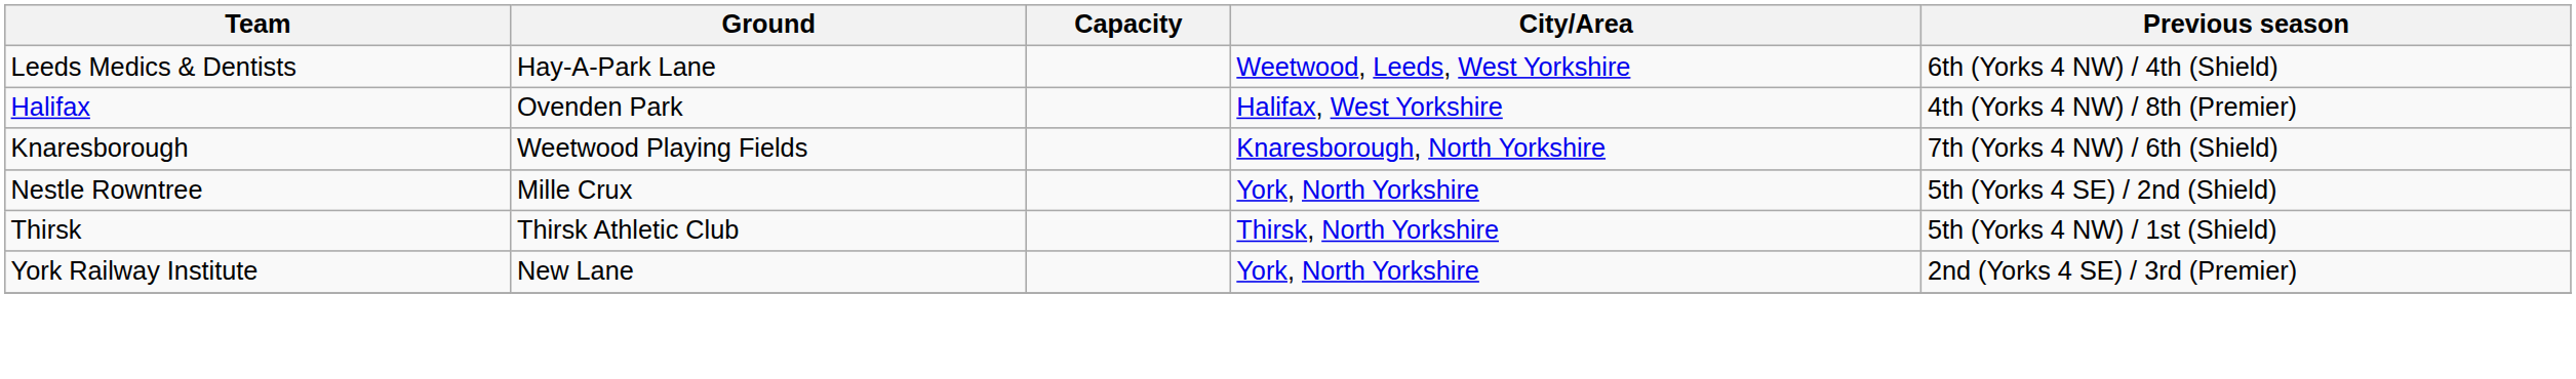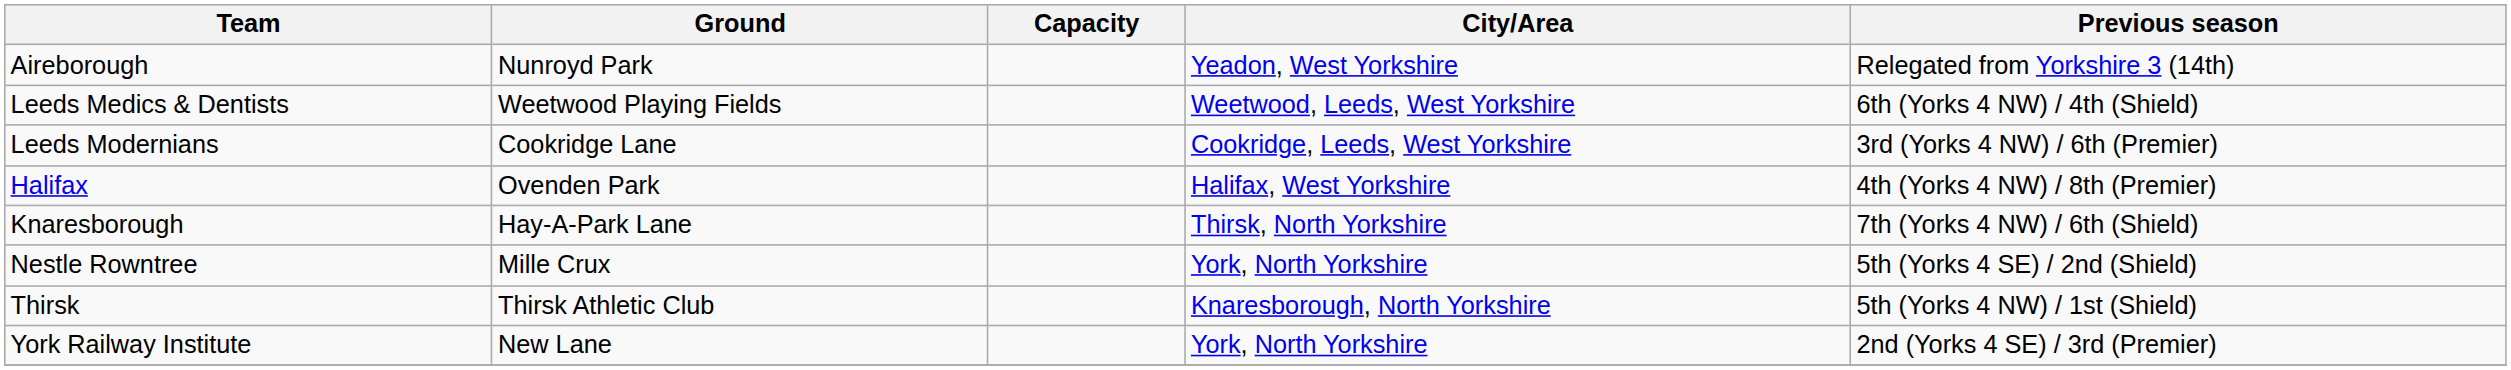 <table class="wikitable sortable" width=100%>
 <tr>
 <th>Team</th>
 <th>Ground</th>
 <th>Capacity</th>
 <th>City/Area</th>
 <th>Previous season</th>
 </tr>
 <tr>
+<td>Aireborough</td>
+<td>Nunroyd Park</td>
+<td></td>
+<td><a href='#'>Yeadon</a>, <a href='#'>West Yorkshire</a></td>
+<td>Relegated from <a href='#'>Yorkshire 3</a> (14th)</td>
+</tr>
+<tr>
 <td>Leeds Medics & Dentists</td>
-<td>Hay-A-Park Lane</td>
+<td>Weetwood Playing Fields</td>
 <td></td>
 <td><a href='#'>Weetwood</a>, <a href='#'>Leeds</a>, <a href='#'>West Yorkshire</a></td>
 <td>6th (Yorks 4 NW) / 4th (Shield)</td>
+</tr>
+<tr>
+<td>Leeds Modernians</td>
+<td>Cookridge Lane</td>
+<td></td>
+<td><a href='#'>Cookridge</a>, <a href='#'>Leeds</a>, <a href='#'>West Yorkshire</a></td>
+<td>3rd (Yorks 4 NW) / 6th (Premier)</td>
 </tr>
 <tr>
 <td><a href='#'>Halifax</a></td>
 <td>Ovenden Park</td>
 <td></td>
 <td><a href='#'>Halifax</a>, <a href='#'>West Yorkshire</a></td>
 <td>4th (Yorks 4 NW) / 8th (Premier)</td>
 </tr>
 <tr>
 <td>Knaresborough</td>
-<td>Weetwood Playing Fields</td>
+<td>Hay-A-Park Lane</td>
 <td></td>
-<td><a href='#'>Knaresborough</a>, <a href='#'>North Yorkshire</a></td>
+<td><a href='#'>Thirsk</a>, <a href='#'>North Yorkshire</a></td>
 <td>7th (Yorks 4 NW) / 6th (Shield)</td>
 </tr>
 <tr>
 <td>Nestle Rowntree</td>
 <td>Mille Crux</td>
 <td></td>
 <td><a href='#'>York</a>, <a href='#'>North Yorkshire</a></td>
 <td>5th (Yorks 4 SE) / 2nd (Shield)</td>
 </tr>
 <tr>
 <td>Thirsk</td>
 <td>Thirsk Athletic Club</td>
 <td></td>
-<td><a href='#'>Thirsk</a>, <a href='#'>North Yorkshire</a></td>
+<td><a href='#'>Knaresborough</a>, <a href='#'>North Yorkshire</a></td>
 <td>5th (Yorks 4 NW) / 1st (Shield)</td>
 </tr>
 <tr>
 <td>York Railway Institute</td>
 <td>New Lane</td>
 <td></td>
 <td><a href='#'>York</a>, <a href='#'>North Yorkshire</a></td>
 <td>2nd (Yorks 4 SE) / 3rd (Premier)</td>
 </tr>
 <tr>
 </tr>
 </table>
